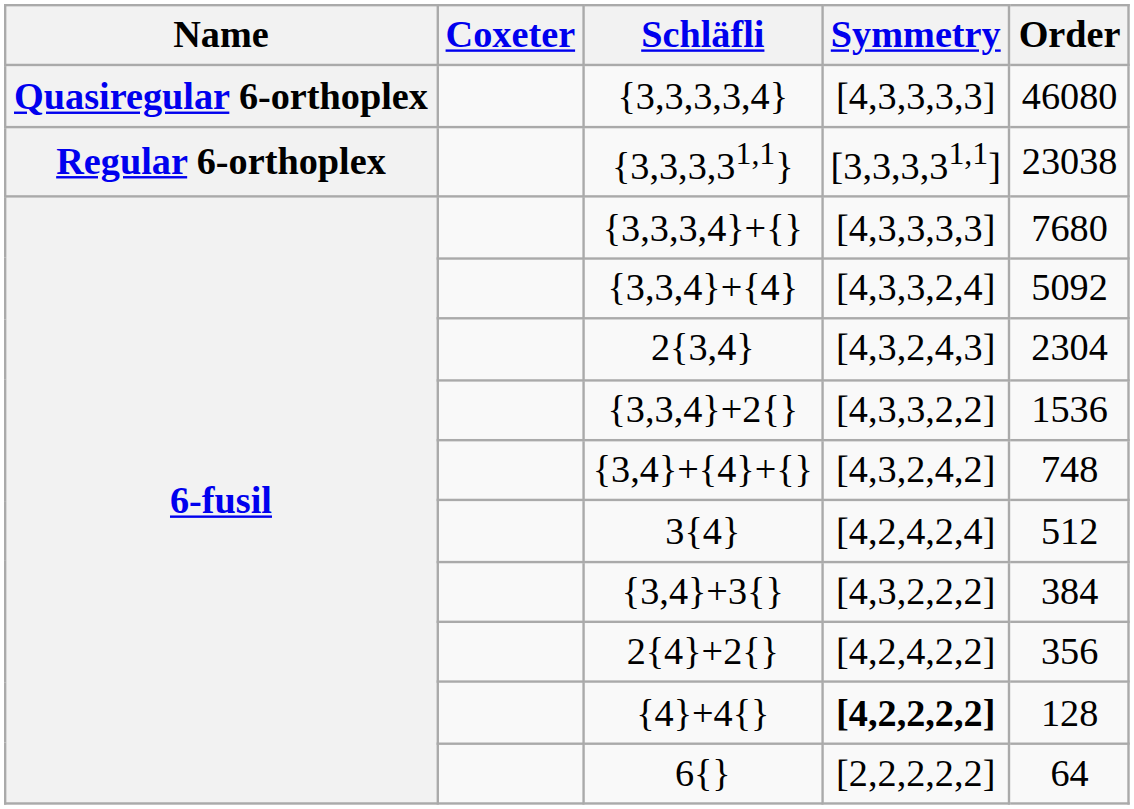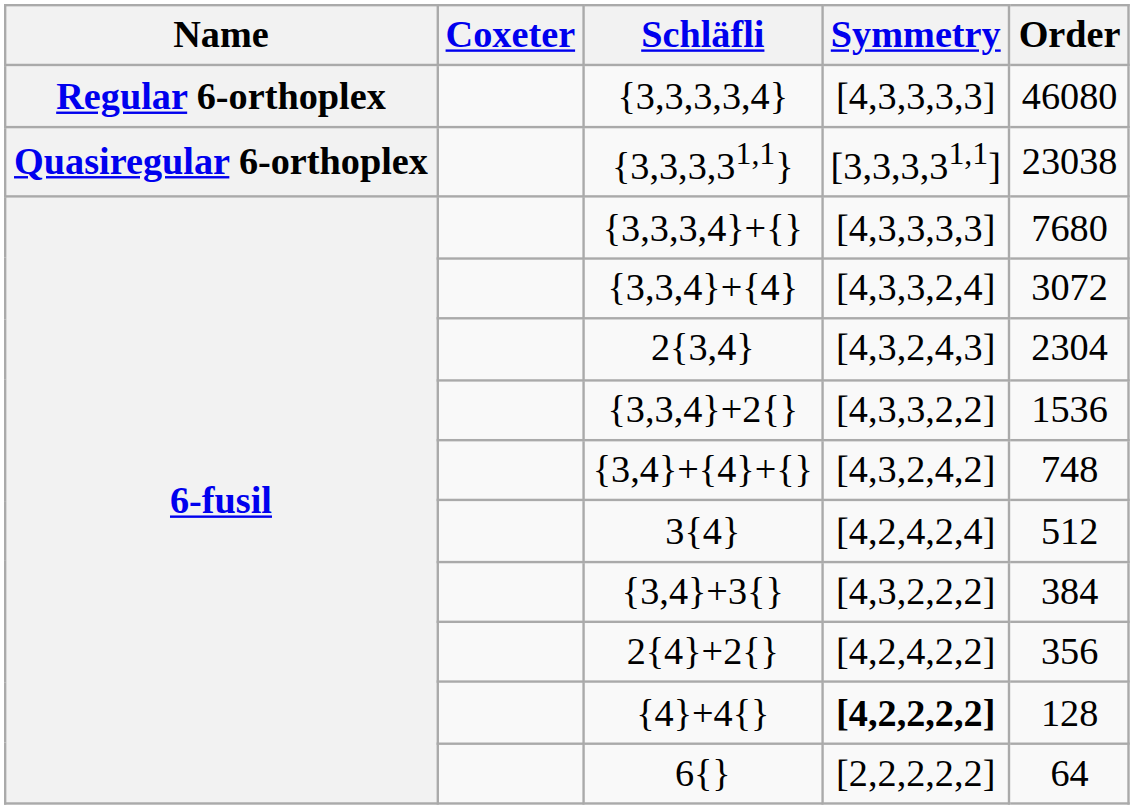 <table class="wikitable sortable">
 <tr>
 <th>Name</th>
 <th><a href='#'>Coxeter</a></th>
 <th><a href='#'>Schläfli</a></th>
 <th><a href='#'>Symmetry</a></th>
 <th>Order</th>
 </tr>
 <tr align=center>
-<th><a href='#'>Quasiregular</a> 6-orthoplex</th>
+<th><a href='#'>Regular</a> 6-orthoplex</th>
 <td></td>
 <td>{3,3,3,3,4}</td>
 <td>[4,3,3,3,3]</td>
 <td>46080</td>
 </tr>
 <tr align=center>
-<th><a href='#'>Regular</a> 6-orthoplex</th>
+<th><a href='#'>Quasiregular</a> 6-orthoplex</th>
 <td></td>
 <td>{3,3,3,3<sup>1,1</sup>}</td>
 <td>[3,3,3,3<sup>1,1</sup>]</td>
 <td>23038</td>
 </tr>
 <tr align=center>
 <th rowspan=10><a href='#'>6-fusil</a></th>
 <td></td>
 <td>{3,3,3,4}+{}</td>
 <td>[4,3,3,3,3]</td>
 <td>7680</td>
 </tr>
 <tr align=center>
 <td></td>
 <td>{3,3,4}+{4}</td>
 <td>[4,3,3,2,4]</td>
-<td>5092</td>
+<td>3072</td>
 </tr>
 <tr align=center>
 <td></td>
 <td>2{3,4}</td>
 <td>[4,3,2,4,3]</td>
 <td>2304</td>
 </tr>
 <tr align=center>
 <td></td>
 <td>{3,3,4}+2{}</td>
 <td>[4,3,3,2,2]</td>
 <td>1536</td>
 </tr>
 <tr align=center>
 <td></td>
 <td>{3,4}+{4}+{}</td>
 <td>[4,3,2,4,2]</td>
 <td>748</td>
 </tr>
 <tr align=center>
 <td></td>
 <td>3{4}</td>
 <td>[4,2,4,2,4]</td>
 <td>512</td>
 </tr>
 <tr align=center>
 <td></td>
 <td>{3,4}+3{}</td>
 <td>[4,3,2,2,2]</td>
 <td>384</td>
 </tr>
 <tr align=center>
 <td></td>
 <td>2{4}+2{}</td>
 <td>[4,2,4,2,2]</td>
 <td>356</td>
 </tr>
 <tr align=center>
 <td></td>
 <td>{4}+4{}</td>
 <td><strong>[4,2,2,2,2]</strong></td>
 <td>128</td>
 </tr>
 <tr align=center>
 <td></td>
 <td>6{}</td>
 <td>[2,2,2,2,2]</td>
 <td>64</td>
 </tr>
 </table>
